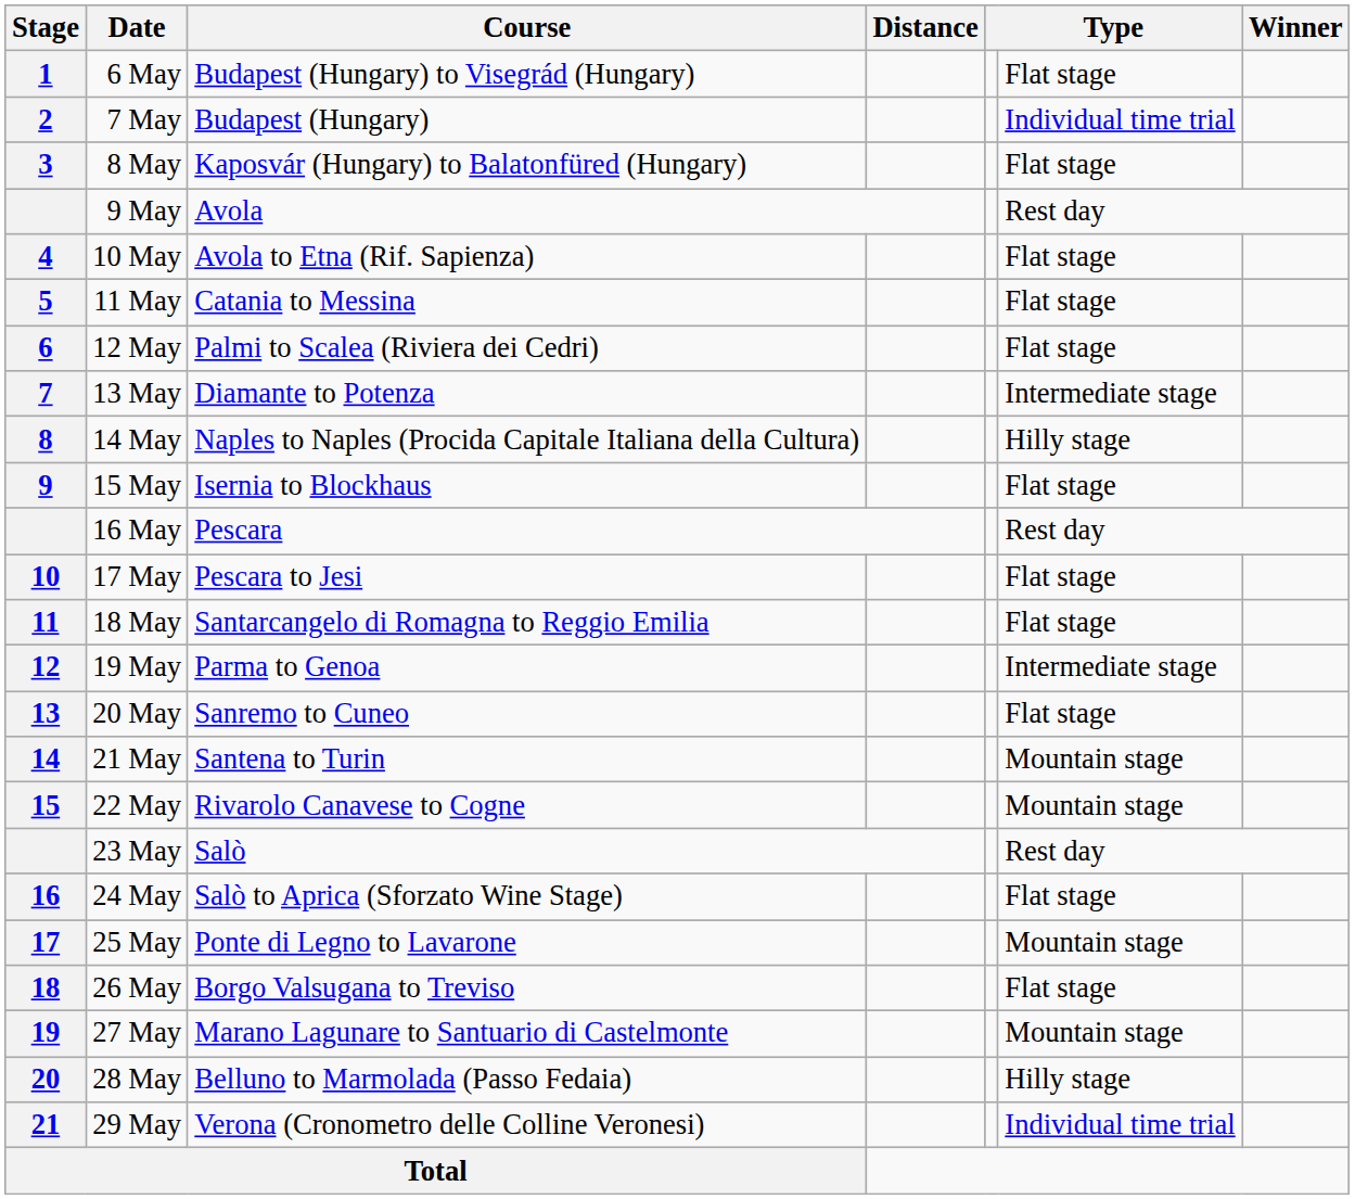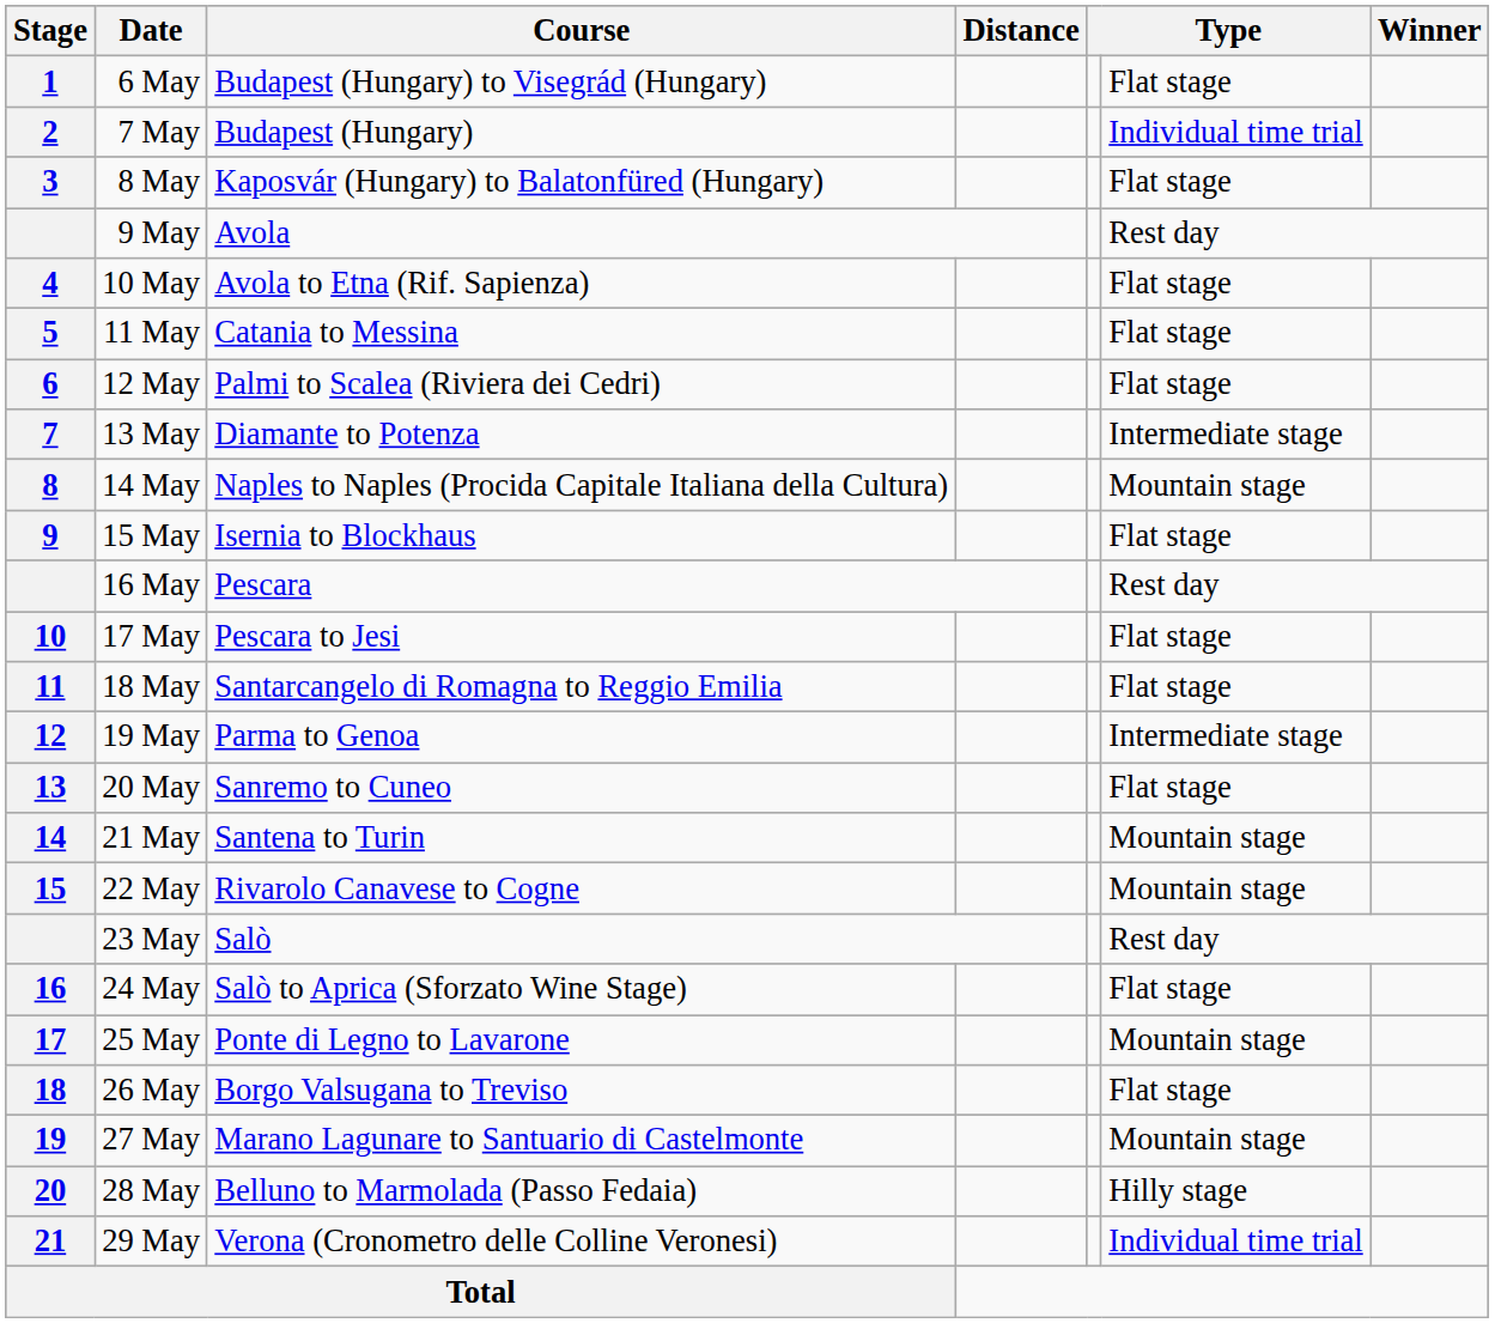 <table class="wikitable">
 <tr>
 <th scope="col">Stage</th>
 <th scope="col">Date</th>
 <th scope="col">Course</th>
 <th scope="col">Distance</th>
 <th scope="col" colspan="2">Type</th>
 <th scope="col">Winner</th>
 </tr>
 <tr>
 <th scope="row"><a href='#'>1</a></th>
 <td style="text-align:right">6 May</td>
 <td><a href='#'>Budapest</a> (Hungary) to <a href='#'>Visegrád</a> (Hungary)</td>
 <td style="text-align:center;"></td>
 <td></td>
 <td>Flat stage</td>
 <td></td>
 </tr>
 <tr>
 <th scope="row"><a href='#'>2</a></th>
 <td style="text-align:right">7 May</td>
 <td><a href='#'>Budapest</a> (Hungary)</td>
 <td style="text-align:center;"></td>
 <td></td>
 <td><a href='#'>Individual time trial</a></td>
 <td></td>
 </tr>
 <tr>
 <th scope="row"><a href='#'>3</a></th>
 <td style="text-align:right">8 May</td>
 <td><a href='#'>Kaposvár</a> (Hungary) to <a href='#'>Balatonfüred</a> (Hungary)</td>
 <td style="text-align:center;"></td>
 <td></td>
 <td>Flat stage</td>
 <td></td>
 </tr>
 <tr>
 <th></th>
 <td style="text-align:right">9 May</td>
 <td colspan="2" style="text-align:left;"><a href='#'>Avola</a></td>
 <td></td>
 <td colspan="2">Rest day</td>
 </tr>
 <tr>
 <th scope="row"><a href='#'>4</a></th>
 <td style="text-align:right">10 May</td>
 <td><a href='#'>Avola</a> to <a href='#'>Etna</a> (Rif. Sapienza)</td>
 <td style="text-align:center;"></td>
 <td></td>
 <td>Flat stage</td>
 <td></td>
 </tr>
 <tr>
 <th scope="row"><a href='#'>5</a></th>
 <td style="text-align:right">11 May</td>
 <td><a href='#'>Catania</a> to <a href='#'>Messina</a></td>
 <td style="text-align:center;"></td>
 <td></td>
 <td>Flat stage</td>
 <td></td>
 </tr>
 <tr>
 <th scope="row"><a href='#'>6</a></th>
 <td style="text-align:right">12 May</td>
 <td><a href='#'>Palmi</a> to <a href='#'>Scalea</a> (Riviera dei Cedri)</td>
 <td style="text-align:center;"></td>
 <td></td>
 <td>Flat stage</td>
 <td></td>
 </tr>
 <tr>
 <th scope="row"><a href='#'>7</a></th>
 <td style="text-align:right">13 May</td>
 <td><a href='#'>Diamante</a> to <a href='#'>Potenza</a></td>
 <td style="text-align:center;"></td>
 <td></td>
 <td>Intermediate stage</td>
 <td></td>
 </tr>
 <tr>
 <th scope="row"><a href='#'>8</a></th>
 <td style="text-align:right">14 May</td>
 <td><a href='#'>Naples</a> to Naples (Procida Capitale Italiana della Cultura)</td>
 <td style="text-align:center;"></td>
 <td></td>
-<td>Hilly stage</td>
+<td>Mountain stage</td>
 <td></td>
 </tr>
 <tr>
 <th scope="row"><a href='#'>9</a></th>
 <td style="text-align:right">15 May</td>
 <td><a href='#'>Isernia</a> to <a href='#'>Blockhaus</a></td>
 <td style="text-align:center;"></td>
 <td></td>
 <td>Flat stage</td>
 <td></td>
 </tr>
 <tr>
 <th></th>
 <td style="text-align:right">16 May</td>
 <td colspan="2" style="text-align:left;"><a href='#'>Pescara</a></td>
 <td></td>
 <td colspan="2">Rest day</td>
 </tr>
 <tr>
 <th scope="row"><a href='#'>10</a></th>
 <td style="text-align:right">17 May</td>
 <td><a href='#'>Pescara</a> to <a href='#'>Jesi</a></td>
 <td style="text-align:center;"></td>
 <td></td>
 <td>Flat stage</td>
 <td></td>
 </tr>
 <tr>
 <th scope="row"><a href='#'>11</a></th>
 <td style="text-align:right">18 May</td>
 <td><a href='#'>Santarcangelo di Romagna</a> to <a href='#'>Reggio Emilia</a></td>
 <td style="text-align:center;"></td>
 <td></td>
 <td>Flat stage</td>
 <td></td>
 </tr>
 <tr>
 <th scope="row"><a href='#'>12</a></th>
 <td style="text-align:right">19 May</td>
 <td><a href='#'>Parma</a> to <a href='#'>Genoa</a></td>
 <td style="text-align:center;"></td>
 <td></td>
 <td>Intermediate stage</td>
 <td></td>
 </tr>
 <tr>
 <th scope="row"><a href='#'>13</a></th>
 <td style="text-align:right">20 May</td>
 <td><a href='#'>Sanremo</a> to <a href='#'>Cuneo</a></td>
 <td style="text-align:center;"></td>
 <td></td>
 <td>Flat stage</td>
 <td></td>
 </tr>
 <tr>
 <th scope="row"><a href='#'>14</a></th>
 <td style="text-align:right">21 May</td>
 <td><a href='#'>Santena</a> to <a href='#'>Turin</a></td>
 <td style="text-align:center;"></td>
 <td></td>
 <td>Mountain stage</td>
 <td></td>
 </tr>
 <tr>
 <th scope="row"><a href='#'>15</a></th>
 <td style="text-align:right">22 May</td>
 <td><a href='#'>Rivarolo Canavese</a> to <a href='#'>Cogne</a></td>
 <td style="text-align:center;"></td>
 <td></td>
 <td>Mountain stage</td>
 <td></td>
 </tr>
 <tr>
 <th></th>
 <td style="text-align:right">23 May</td>
 <td colspan="2" style="text-align:left;"><a href='#'>Salò</a></td>
 <td></td>
 <td colspan="2">Rest day</td>
 </tr>
 <tr>
 <th scope="row"><a href='#'>16</a></th>
 <td style="text-align:right">24 May</td>
 <td><a href='#'>Salò</a> to <a href='#'>Aprica</a> (Sforzato Wine Stage)</td>
 <td style="text-align:center;"></td>
 <td></td>
 <td>Flat stage</td>
 <td></td>
 </tr>
 <tr>
 <th scope="row"><a href='#'>17</a></th>
 <td style="text-align:right">25 May</td>
 <td><a href='#'>Ponte di Legno</a> to <a href='#'>Lavarone</a></td>
 <td style="text-align:center;"></td>
 <td></td>
 <td>Mountain stage</td>
 <td></td>
 </tr>
 <tr>
 <th scope="row"><a href='#'>18</a></th>
 <td style="text-align:right">26 May</td>
 <td><a href='#'>Borgo Valsugana</a> to <a href='#'>Treviso</a></td>
 <td style="text-align:center;"></td>
 <td></td>
 <td>Flat stage</td>
 <td></td>
 </tr>
 <tr>
 <th scope="row"><a href='#'>19</a></th>
 <td style="text-align:right">27 May</td>
 <td><a href='#'>Marano Lagunare</a> to <a href='#'>Santuario di Castelmonte</a></td>
 <td style="text-align:center;"></td>
 <td></td>
 <td>Mountain stage</td>
 <td></td>
 </tr>
 <tr>
 <th scope="row"><a href='#'>20</a></th>
 <td style="text-align:right">28 May</td>
 <td><a href='#'>Belluno</a> to <a href='#'>Marmolada</a> (Passo Fedaia)</td>
 <td style="text-align:center;"></td>
 <td></td>
 <td>Hilly stage</td>
 <td></td>
 </tr>
 <tr>
 <th scope="row"><a href='#'>21</a></th>
 <td style="text-align:right">29 May</td>
 <td><a href='#'>Verona</a> (Cronometro delle Colline Veronesi)</td>
 <td style="text-align:center;"></td>
 <td></td>
 <td><a href='#'>Individual time trial</a></td>
 <td></td>
 </tr>
 <tr>
 <th colspan="3" style="text-align:center">Total</th>
 <td colspan="5" style="text-align:center"></td>
 </tr>
 </table>
